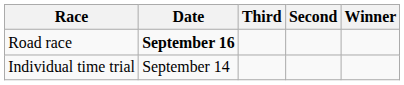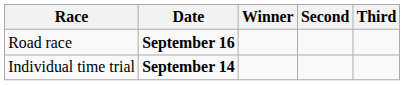 <table class="wikitable">
 <tr>
 <th>Race</th>
 <th>Date</th>
+<th>Winner</th>
+<th>Second</th>
 <th>Third</th>
-<th>Second</th>
-<th>Winner</th>
 </tr>
 <tr>
 <td>Road race</td>
 <td><strong>September 16</strong></td>
 <td></td>
 <td></td>
 <td></td>
 </tr>
 <tr>
 <td>Individual time trial</td>
-<td>September 14</td>
+<td><strong>September 14</strong></td>
 <td></td>
 <td></td>
 <td></td>
 </tr>
 </table>
